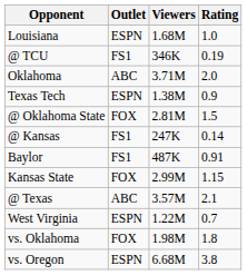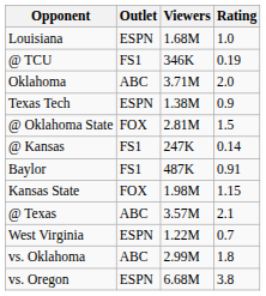 <table class="wikitable">
 <tr>
 <th>Opponent</th>
 <th>Outlet</th>
 <th>Viewers</th>
 <th>Rating</th>
 </tr>
 <tr>
 <td>Louisiana</td>
 <td>ESPN</td>
 <td>1.68M</td>
 <td>1.0</td>
 </tr>
 <tr>
 <td>@ TCU</td>
 <td>FS1</td>
 <td>346K</td>
 <td>0.19</td>
 </tr>
 <tr>
 <td>Oklahoma</td>
 <td>ABC</td>
 <td>3.71M</td>
 <td>2.0</td>
 </tr>
 <tr>
 <td>Texas Tech</td>
 <td>ESPN</td>
 <td>1.38M</td>
 <td>0.9</td>
 </tr>
 <tr>
 <td>@ Oklahoma State</td>
 <td>FOX</td>
 <td>2.81M</td>
 <td>1.5</td>
 </tr>
 <tr>
 <td>@ Kansas</td>
 <td>FS1</td>
 <td>247K</td>
 <td>0.14</td>
 </tr>
 <tr>
 <td>Baylor</td>
 <td>FS1</td>
 <td>487K</td>
 <td>0.91</td>
 </tr>
 <tr>
 <td>Kansas State</td>
 <td>FOX</td>
-<td>2.99M</td>
+<td>1.98M</td>
 <td>1.15</td>
 </tr>
 <tr>
 <td>@ Texas</td>
 <td>ABC</td>
 <td>3.57M</td>
 <td>2.1</td>
 </tr>
 <tr>
 <td>West Virginia</td>
 <td>ESPN</td>
 <td>1.22M</td>
 <td>0.7</td>
 </tr>
 <tr>
 <td>vs. Oklahoma</td>
-<td>FOX</td>
-<td>1.98M</td>
+<td>ABC</td>
+<td>2.99M</td>
 <td>1.8</td>
 </tr>
 <tr>
 <td>vs. Oregon</td>
 <td>ESPN</td>
 <td>6.68M</td>
 <td>3.8</td>
 </tr>
 </table>
